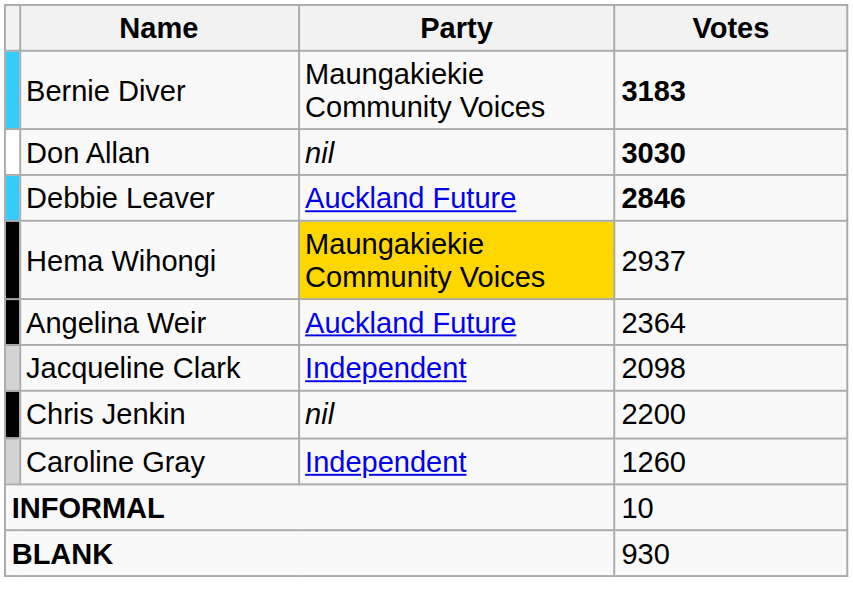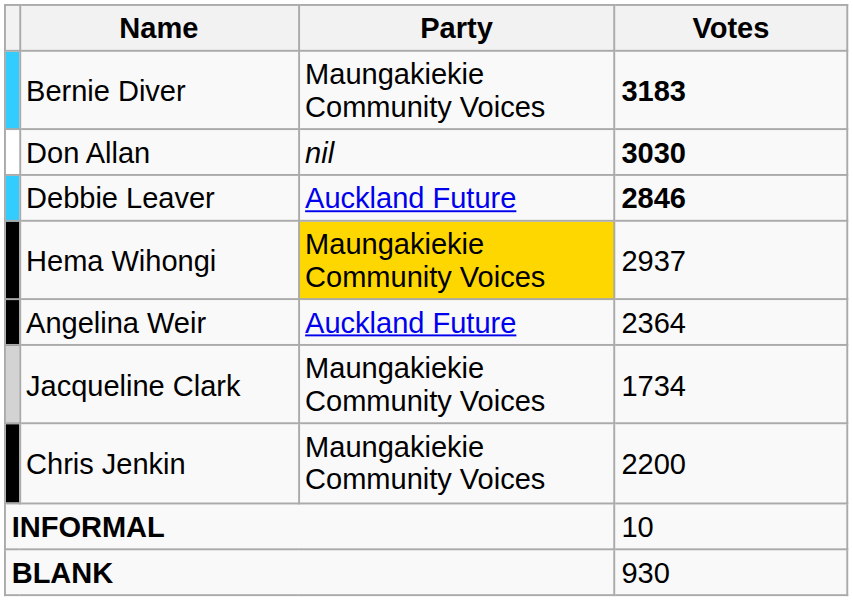 <table width="50%" class="wikitable" style="font-size: 95%; width=20%;">
 <tr>
 <th width="1%"></th>
 <th width="30%">Name</th>
 <th width="34%">Party</th>
 <th width="25%">Votes</th>
 </tr>
 <tr>
 <td style="color:inherit;background:#33CCFF"></td>
 <td>Bernie Diver</td>
 <td>Maungakiekie Community Voices</td>
 <td><strong>3183</strong></td>
 </tr>
 <tr>
 <td style="color:inherit;background:#FFFFFF"></td>
 <td>Don Allan</td>
 <td><em>nil</em></td>
 <td><strong>3030</strong></td>
 </tr>
 <tr>
 <td style="color:inherit;background:#33CCFF"></td>
 <td>Debbie Leaver</td>
 <td><a href='#'>Auckland Future</a></td>
 <td><strong>2846</strong></td>
 </tr>
 <tr>
 <td style="color:inherit;background:#000000"></td>
 <td>Hema Wihongi</td>
 <td style="background: gold;">Maungakiekie Community Voices</td>
 <td>2937</td>
 </tr>
 <tr>
 <td style="color:inherit;background:#000000"></td>
 <td>Angelina Weir</td>
 <td><a href='#'>Auckland Future</a></td>
 <td>2364</td>
 </tr>
 <tr>
 <td bgcolor="lightgrey"></td>
 <td>Jacqueline Clark</td>
-<td><a href='#'>Independent</a></td>
-<td>2098</td>
+<td>Maungakiekie Community Voices</td>
+<td>1734</td>
 </tr>
 <tr>
 <td style="color:inherit;background:#000000"></td>
 <td>Chris Jenkin</td>
-<td><em>nil</em></td>
+<td>Maungakiekie Community Voices</td>
 <td>2200</td>
-</tr>
-<tr>
-<td bgcolor="lightgrey"></td>
-<td>Caroline Gray</td>
-<td><a href='#'>Independent</a></td>
-<td>1260</td>
 </tr>
 <tr>
 <td colspan="3"><strong>INFORMAL</strong></td>
 <td>10</td>
 </tr>
 <tr>
 <td colspan="3"><strong>BLANK</strong></td>
 <td>930</td>
 </tr>
 </table>
